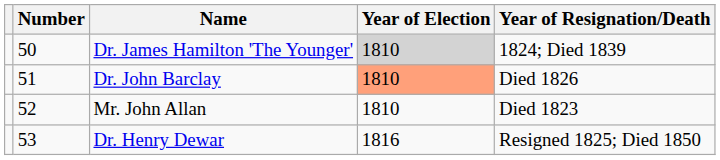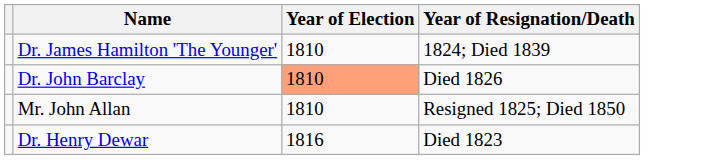 <table class="wikitable">
 <tr>
 <th></th>
-<th>Number</th>
 <th>Name</th>
 <th>Year of Election</th>
 <th>Year of Resignation/Death</th>
 </tr>
 <tr>
 <td></td>
-<td>50</td>
 <td><a href='#'>Dr. James Hamilton 'The Younger'</a></td>
-<td style="background: lightgrey;">1810</td>
+<td>1810</td>
 <td>1824; Died 1839</td>
 </tr>
 <tr>
 <td></td>
-<td>51</td>
 <td><a href='#'>Dr. John Barclay</a></td>
 <td style="background: lightsalmon;">1810</td>
 <td>Died 1826</td>
 </tr>
 <tr>
 <td></td>
-<td>52</td>
 <td>Mr. John Allan</td>
 <td>1810</td>
-<td>Died 1823</td>
+<td>Resigned 1825; Died 1850</td>
 </tr>
 <tr>
 <td></td>
-<td>53</td>
 <td><a href='#'>Dr. Henry Dewar</a></td>
 <td>1816</td>
-<td>Resigned 1825; Died 1850</td>
+<td>Died 1823</td>
 </tr>
 </table>
